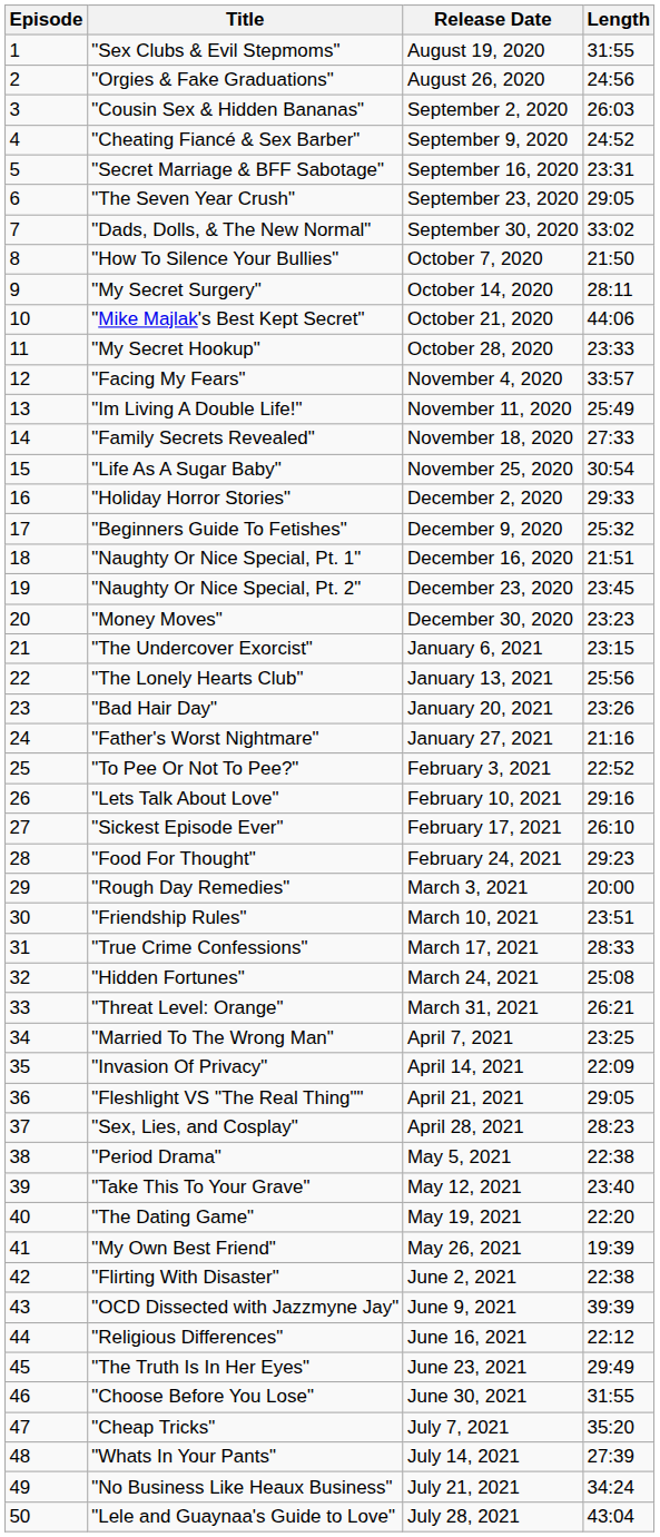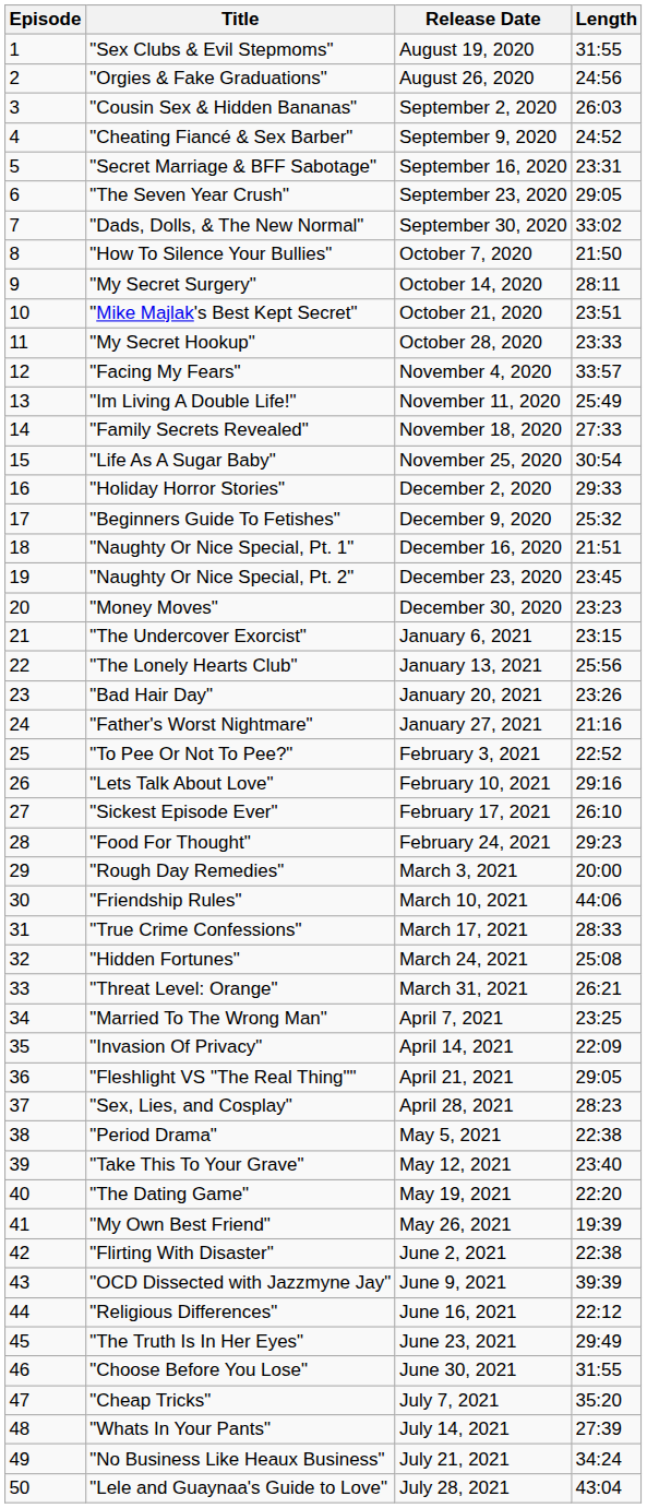 <table class="wikitable">
 <tr>
 <th>Episode</th>
 <th>Title</th>
 <th>Release Date</th>
 <th>Length</th>
 </tr>
 <tr>
 <td>1</td>
 <td>"Sex Clubs & Evil Stepmoms"</td>
 <td>August 19, 2020</td>
 <td>31:55</td>
 </tr>
 <tr>
 <td>2</td>
 <td>"Orgies & Fake Graduations"</td>
 <td>August 26, 2020</td>
 <td>24:56</td>
 </tr>
 <tr>
 <td>3</td>
 <td>"Cousin Sex & Hidden Bananas"</td>
 <td>September 2, 2020</td>
 <td>26:03</td>
 </tr>
 <tr>
 <td>4</td>
 <td>"Cheating Fiancé & Sex Barber"</td>
 <td>September 9, 2020</td>
 <td>24:52</td>
 </tr>
 <tr>
 <td>5</td>
 <td>"Secret Marriage & BFF Sabotage"</td>
 <td>September 16, 2020</td>
 <td>23:31</td>
 </tr>
 <tr>
 <td>6</td>
 <td>"The Seven Year Crush"</td>
 <td>September 23, 2020</td>
 <td>29:05</td>
 </tr>
 <tr>
 <td>7</td>
 <td>"Dads, Dolls, & The New Normal"</td>
 <td>September 30, 2020</td>
 <td>33:02</td>
 </tr>
 <tr>
 <td>8</td>
 <td>"How To Silence Your Bullies"</td>
 <td>October 7, 2020</td>
 <td>21:50</td>
 </tr>
 <tr>
 <td>9</td>
 <td>"My Secret Surgery"</td>
 <td>October 14, 2020</td>
 <td>28:11</td>
 </tr>
 <tr>
 <td>10</td>
 <td>"<a href='#'>Mike Majlak</a>'s Best Kept Secret"</td>
 <td>October 21, 2020</td>
-<td>44:06</td>
+<td>23:51</td>
 </tr>
 <tr>
 <td>11</td>
 <td>"My Secret Hookup"</td>
 <td>October 28, 2020</td>
 <td>23:33</td>
 </tr>
 <tr>
 <td>12</td>
 <td>"Facing My Fears"</td>
 <td>November 4, 2020</td>
 <td>33:57</td>
 </tr>
 <tr>
 <td>13</td>
 <td>"Im Living A Double Life!"</td>
 <td>November 11, 2020</td>
 <td>25:49</td>
 </tr>
 <tr>
 <td>14</td>
 <td>"Family Secrets Revealed"</td>
 <td>November 18, 2020</td>
 <td>27:33</td>
 </tr>
 <tr>
 <td>15</td>
 <td>"Life As A Sugar Baby"</td>
 <td>November 25, 2020</td>
 <td>30:54</td>
 </tr>
 <tr>
 <td>16</td>
 <td>"Holiday Horror Stories"</td>
 <td>December 2, 2020</td>
 <td>29:33</td>
 </tr>
 <tr>
 <td>17</td>
 <td>"Beginners Guide To Fetishes"</td>
 <td>December 9, 2020</td>
 <td>25:32</td>
 </tr>
 <tr>
 <td>18</td>
 <td>"Naughty Or Nice Special, Pt. 1"</td>
 <td>December 16, 2020</td>
 <td>21:51</td>
 </tr>
 <tr>
 <td>19</td>
 <td>"Naughty Or Nice Special, Pt. 2"</td>
 <td>December 23, 2020</td>
 <td>23:45</td>
 </tr>
 <tr>
 <td>20</td>
 <td>"Money Moves"</td>
 <td>December 30, 2020</td>
 <td>23:23</td>
 </tr>
 <tr>
 <td>21</td>
 <td>"The Undercover Exorcist"</td>
 <td>January 6, 2021</td>
 <td>23:15</td>
 </tr>
 <tr>
 <td>22</td>
 <td>"The Lonely Hearts Club"</td>
 <td>January 13, 2021</td>
 <td>25:56</td>
 </tr>
 <tr>
 <td>23</td>
 <td>"Bad Hair Day"</td>
 <td>January 20, 2021</td>
 <td>23:26</td>
 </tr>
 <tr>
 <td>24</td>
 <td>"Father's Worst Nightmare"</td>
 <td>January 27, 2021</td>
 <td>21:16</td>
 </tr>
 <tr>
 <td>25</td>
 <td>"To Pee Or Not To Pee?"</td>
 <td>February 3, 2021</td>
 <td>22:52</td>
 </tr>
 <tr>
 <td>26</td>
 <td>"Lets Talk About Love"</td>
 <td>February 10, 2021</td>
 <td>29:16</td>
 </tr>
 <tr>
 <td>27</td>
 <td>"Sickest Episode Ever"</td>
 <td>February 17, 2021</td>
 <td>26:10</td>
 </tr>
 <tr>
 <td>28</td>
 <td>"Food For Thought"</td>
 <td>February 24, 2021</td>
 <td>29:23</td>
 </tr>
 <tr>
 <td>29</td>
 <td>"Rough Day Remedies"</td>
 <td>March 3, 2021</td>
 <td>20:00</td>
 </tr>
 <tr>
 <td>30</td>
 <td>"Friendship Rules"</td>
 <td>March 10, 2021</td>
-<td>23:51</td>
+<td>44:06</td>
 </tr>
 <tr>
 <td>31</td>
 <td>"True Crime Confessions"</td>
 <td>March 17, 2021</td>
 <td>28:33</td>
 </tr>
 <tr>
 <td>32</td>
 <td>"Hidden Fortunes"</td>
 <td>March 24, 2021</td>
 <td>25:08</td>
 </tr>
 <tr>
 <td>33</td>
 <td>"Threat Level: Orange"</td>
 <td>March 31, 2021</td>
 <td>26:21</td>
 </tr>
 <tr>
 <td>34</td>
 <td>"Married To The Wrong Man"</td>
 <td>April 7, 2021</td>
 <td>23:25</td>
 </tr>
 <tr>
 <td>35</td>
 <td>"Invasion Of Privacy"</td>
 <td>April 14, 2021</td>
 <td>22:09</td>
 </tr>
 <tr>
 <td>36</td>
 <td>"Fleshlight VS "The Real Thing""</td>
 <td>April 21, 2021</td>
 <td>29:05</td>
 </tr>
 <tr>
 <td>37</td>
 <td>"Sex, Lies, and Cosplay"</td>
 <td>April 28, 2021</td>
 <td>28:23</td>
 </tr>
 <tr>
 <td>38</td>
 <td>"Period Drama"</td>
 <td>May 5, 2021</td>
 <td>22:38</td>
 </tr>
 <tr>
 <td>39</td>
 <td>"Take This To Your Grave"</td>
 <td>May 12, 2021</td>
 <td>23:40</td>
 </tr>
 <tr>
 <td>40</td>
 <td>"The Dating Game"</td>
 <td>May 19, 2021</td>
 <td>22:20</td>
 </tr>
 <tr>
 <td>41</td>
 <td>"My Own Best Friend"</td>
 <td>May 26, 2021</td>
 <td>19:39</td>
 </tr>
 <tr>
 <td>42</td>
 <td>"Flirting With Disaster"</td>
 <td>June 2, 2021</td>
 <td>22:38</td>
 </tr>
 <tr>
 <td>43</td>
 <td>"OCD Dissected with Jazzmyne Jay"</td>
 <td>June 9, 2021</td>
 <td>39:39</td>
 </tr>
 <tr>
 <td>44</td>
 <td>"Religious Differences"</td>
 <td>June 16, 2021</td>
 <td>22:12</td>
 </tr>
 <tr>
 <td>45</td>
 <td>"The Truth Is In Her Eyes"</td>
 <td>June 23, 2021</td>
 <td>29:49</td>
 </tr>
 <tr>
 <td>46</td>
 <td>"Choose Before You Lose"</td>
 <td>June 30, 2021</td>
 <td>31:55</td>
 </tr>
 <tr>
 <td>47</td>
 <td>"Cheap Tricks"</td>
 <td>July 7, 2021</td>
 <td>35:20</td>
 </tr>
 <tr>
 <td>48</td>
 <td>"Whats In Your Pants"</td>
 <td>July 14, 2021</td>
 <td>27:39</td>
 </tr>
 <tr>
 <td>49</td>
 <td>"No Business Like Heaux Business"</td>
 <td>July 21, 2021</td>
 <td>34:24</td>
 </tr>
 <tr>
 <td>50</td>
 <td>"Lele and Guaynaa's Guide to Love"</td>
 <td>July 28, 2021</td>
 <td>43:04</td>
 </tr>
 </table>
